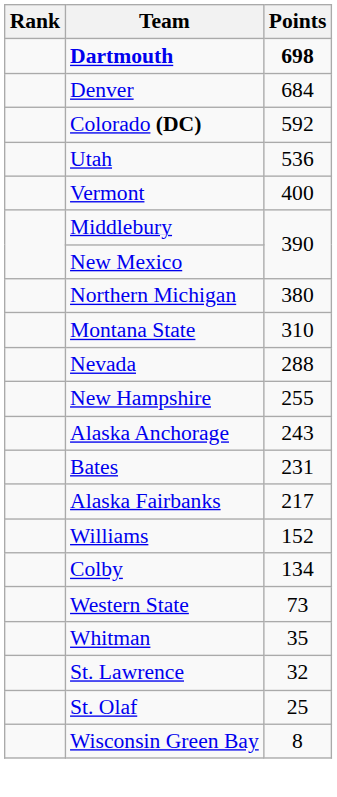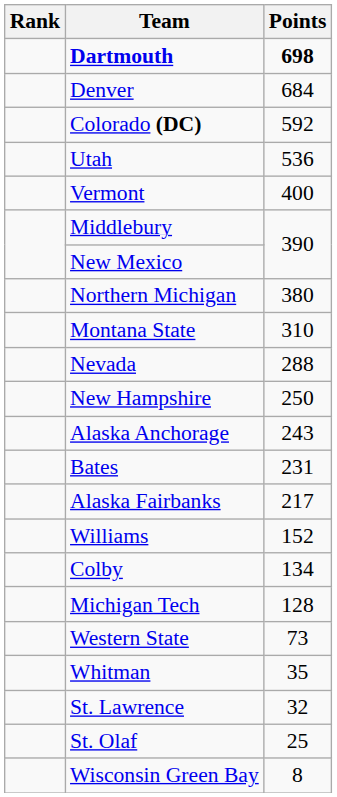 <table class="wikitable sortable" style="text-align:center">
 <tr>
 <th>Rank</th>
 <th>Team</th>
 <th>Points</th>
 </tr>
 <tr>
 <td></td>
 <td align=left><strong><a href='#'>Dartmouth</a></strong></td>
 <td><strong>698</strong></td>
 </tr>
 <tr>
 <td></td>
 <td align=left><a href='#'>Denver</a></td>
 <td>684</td>
 </tr>
 <tr>
 <td></td>
 <td align=left><a href='#'>Colorado</a> <strong>(DC)</strong></td>
 <td>592</td>
 </tr>
 <tr>
 <td></td>
 <td align=left><a href='#'>Utah</a></td>
 <td>536</td>
 </tr>
 <tr>
 <td></td>
 <td align=left><a href='#'>Vermont</a></td>
 <td>400</td>
 </tr>
 <tr>
 <td rowspan=2></td>
 <td align=left><a href='#'>Middlebury</a></td>
 <td rowspan=2>390</td>
 </tr>
 <tr>
 <td align=left><a href='#'>New Mexico</a></td>
 </tr>
 <tr>
 <td></td>
 <td align=left><a href='#'>Northern Michigan</a></td>
 <td>380</td>
 </tr>
 <tr>
 <td></td>
 <td align=left><a href='#'>Montana State</a></td>
 <td>310</td>
 </tr>
 <tr>
 <td></td>
 <td align=left><a href='#'>Nevada</a></td>
 <td>288</td>
 </tr>
 <tr>
 <td></td>
 <td align=left><a href='#'>New Hampshire</a></td>
-<td>255</td>
+<td>250</td>
 </tr>
 <tr>
 <td></td>
 <td align=left><a href='#'>Alaska Anchorage</a></td>
 <td>243</td>
 </tr>
 <tr>
 <td></td>
 <td align=left><a href='#'>Bates</a></td>
 <td>231</td>
 </tr>
 <tr>
 <td></td>
 <td align=left><a href='#'>Alaska Fairbanks</a></td>
 <td>217</td>
 </tr>
 <tr>
 <td></td>
 <td align=left><a href='#'>Williams</a></td>
 <td>152</td>
 </tr>
 <tr>
 <td></td>
 <td align=left><a href='#'>Colby</a></td>
 <td>134</td>
 </tr>
 <tr>
 <td></td>
+<td align=left><a href='#'>Michigan Tech</a></td>
+<td>128</td>
+</tr>
+<tr>
+<td></td>
 <td align=left><a href='#'>Western State</a></td>
 <td>73</td>
 </tr>
 <tr>
 <td></td>
 <td align=left><a href='#'>Whitman</a></td>
 <td>35</td>
 </tr>
 <tr>
 <td></td>
 <td align=left><a href='#'>St. Lawrence</a></td>
 <td>32</td>
 </tr>
 <tr>
 <td></td>
 <td align=left><a href='#'>St. Olaf</a></td>
 <td>25</td>
 </tr>
 <tr>
 <td></td>
 <td align=left><a href='#'>Wisconsin Green Bay</a></td>
 <td>8</td>
 </tr>
 </table>
